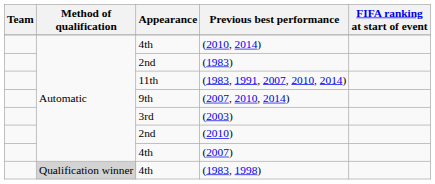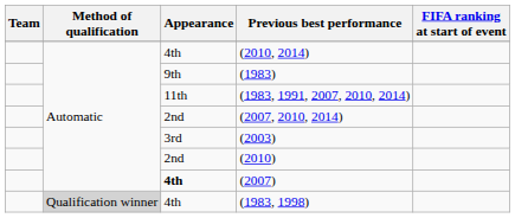 <table class="wikitable sortable" style="text-align: left;">
 <tr>
 <th>Team</th>
 <th>Method of<br>qualification</th>
 <th data-sort-type="number">Appearance</th>
 <th>Previous best performance</th>
 <th><a href='#'>FIFA ranking</a><br>at start of event</th>
 </tr>
 <tr>
 </tr>
 <tr>
 <td></td>
 <td rowspan=7>Automatic</td>
 <td>4th</td>
 <td> (<a href='#'>2010</a>, <a href='#'>2014</a>)</td>
 <td></td>
 </tr>
 <tr>
 <td></td>
-<td>2nd</td>
+<td>9th</td>
 <td> (<a href='#'>1983</a>)</td>
 <td></td>
 </tr>
 <tr>
 <td></td>
 <td>11th</td>
 <td> (<a href='#'>1983</a>, <a href='#'>1991</a>, <a href='#'>2007</a>, <a href='#'>2010</a>, <a href='#'>2014</a>)</td>
 <td></td>
 </tr>
 <tr>
 <td></td>
-<td>9th</td>
+<td>2nd</td>
 <td> (<a href='#'>2007</a>, <a href='#'>2010</a>, <a href='#'>2014</a>)</td>
 <td></td>
 </tr>
 <tr>
 <td></td>
 <td>3rd</td>
 <td> (<a href='#'>2003</a>)</td>
 <td></td>
 </tr>
 <tr>
 <td></td>
 <td>2nd</td>
 <td> (<a href='#'>2010</a>)</td>
 <td></td>
 </tr>
 <tr>
 <td></td>
-<td>4th</td>
+<td><strong>4th</strong></td>
 <td> (<a href='#'>2007</a>)</td>
 <td></td>
 </tr>
 <tr>
 <td></td>
 <td style="background: lightgrey;">Qualification winner</td>
 <td>4th</td>
 <td> (<a href='#'>1983</a>, <a href='#'>1998</a>)</td>
 <td></td>
 </tr>
 </table>
